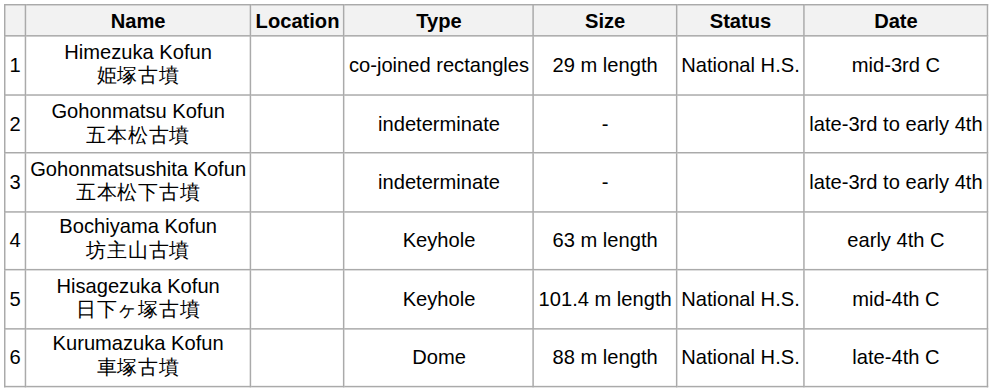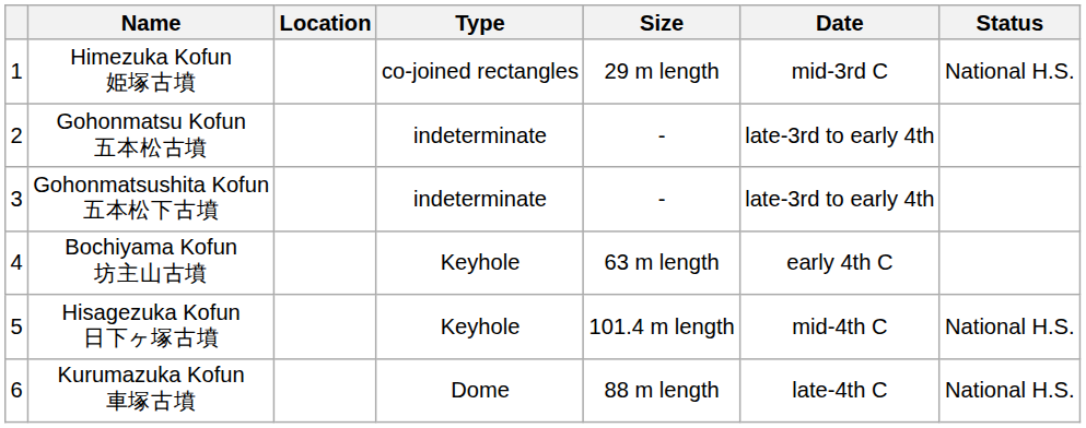 <table class="wikitable"style="text-align:center;background:#ffffff;white-space:nowrap;font-size:85%">
 <tr>
 <th></th>
 <th>Name</th>
 <th>Location</th>
 <th>Type</th>
 <th>Size</th>
+<th>Date</th>
 <th>Status</th>
-<th>Date</th>
 </tr>
 <tr>
 <td>1</td>
 <td>Himezuka Kofun<br>姫塚古墳</td>
 <td></td>
 <td>co-joined rectangles</td>
 <td>29 m length</td>
+<td>mid-3rd C</td>
 <td>National H.S.</td>
-<td>mid-3rd C</td>
 </tr>
 <tr>
 <td>2</td>
 <td>Gohonmatsu Kofun<br>五本松古墳</td>
 <td></td>
 <td>indeterminate</td>
 <td>-</td>
+<td>late-3rd to early 4th</td>
 <td></td>
-<td>late-3rd to early 4th</td>
 </tr>
 <tr>
 <td>3</td>
 <td>Gohonmatsushita Kofun<br>五本松下古墳</td>
 <td></td>
 <td>indeterminate</td>
 <td>-</td>
+<td>late-3rd to early 4th</td>
 <td></td>
-<td>late-3rd to early 4th</td>
 </tr>
 <tr>
 <td>4</td>
 <td>Bochiyama Kofun<br>坊主山古墳</td>
 <td></td>
 <td>Keyhole</td>
 <td>63 m length</td>
+<td>early 4th C</td>
 <td></td>
-<td>early 4th C</td>
 </tr>
 <tr>
 <td>5</td>
 <td>Hisagezuka Kofun<br>日下ヶ塚古墳</td>
 <td></td>
 <td>Keyhole</td>
 <td>101.4 m length</td>
+<td>mid-4th C</td>
 <td>National H.S.</td>
-<td>mid-4th C</td>
 </tr>
 <tr>
 <td>6</td>
 <td>Kurumazuka Kofun<br>車塚古墳</td>
 <td></td>
 <td>Dome</td>
 <td>88 m length</td>
+<td>late-4th C</td>
 <td>National H.S.</td>
-<td>late-4th C</td>
 </tr>
 </table>
